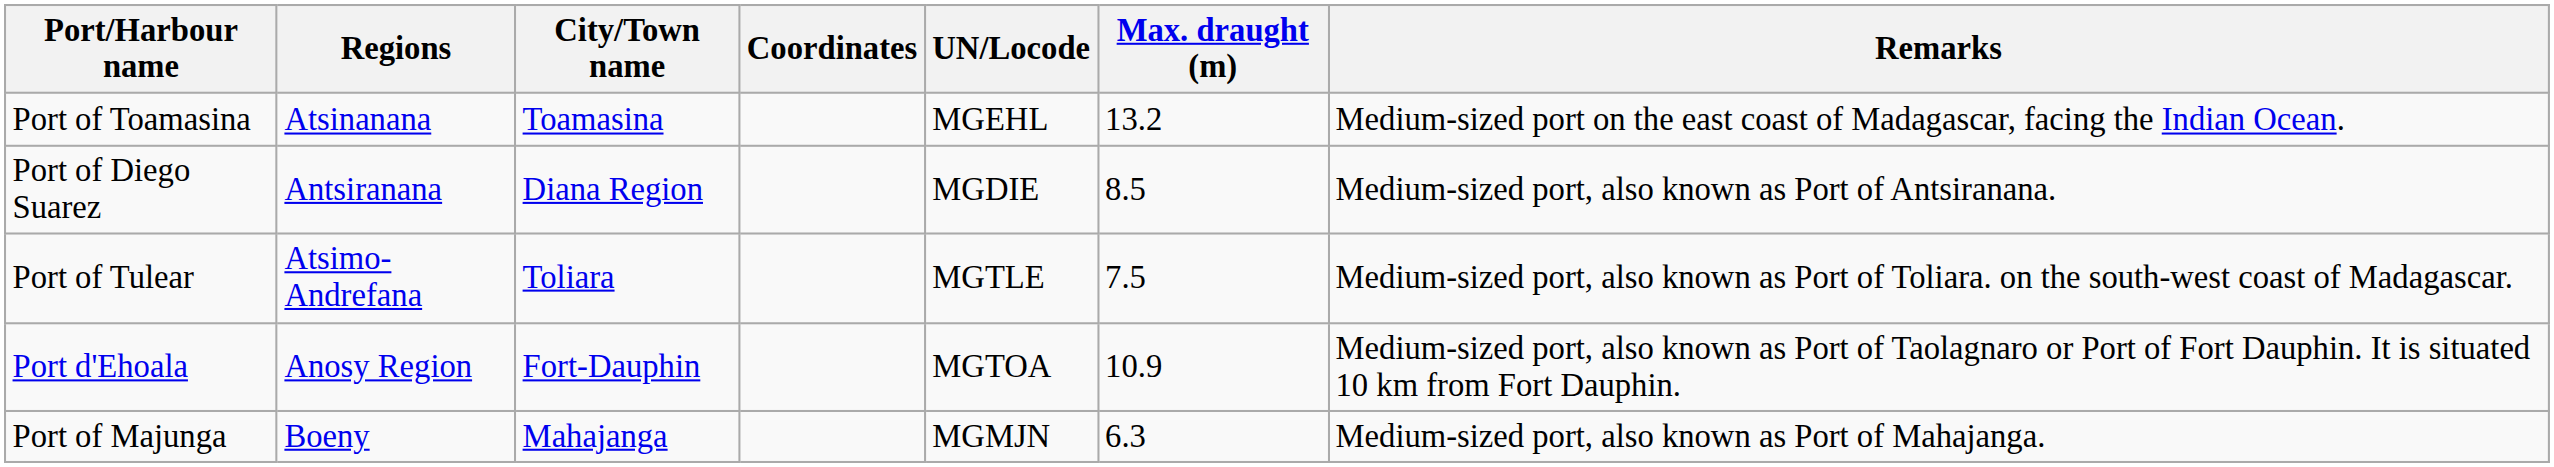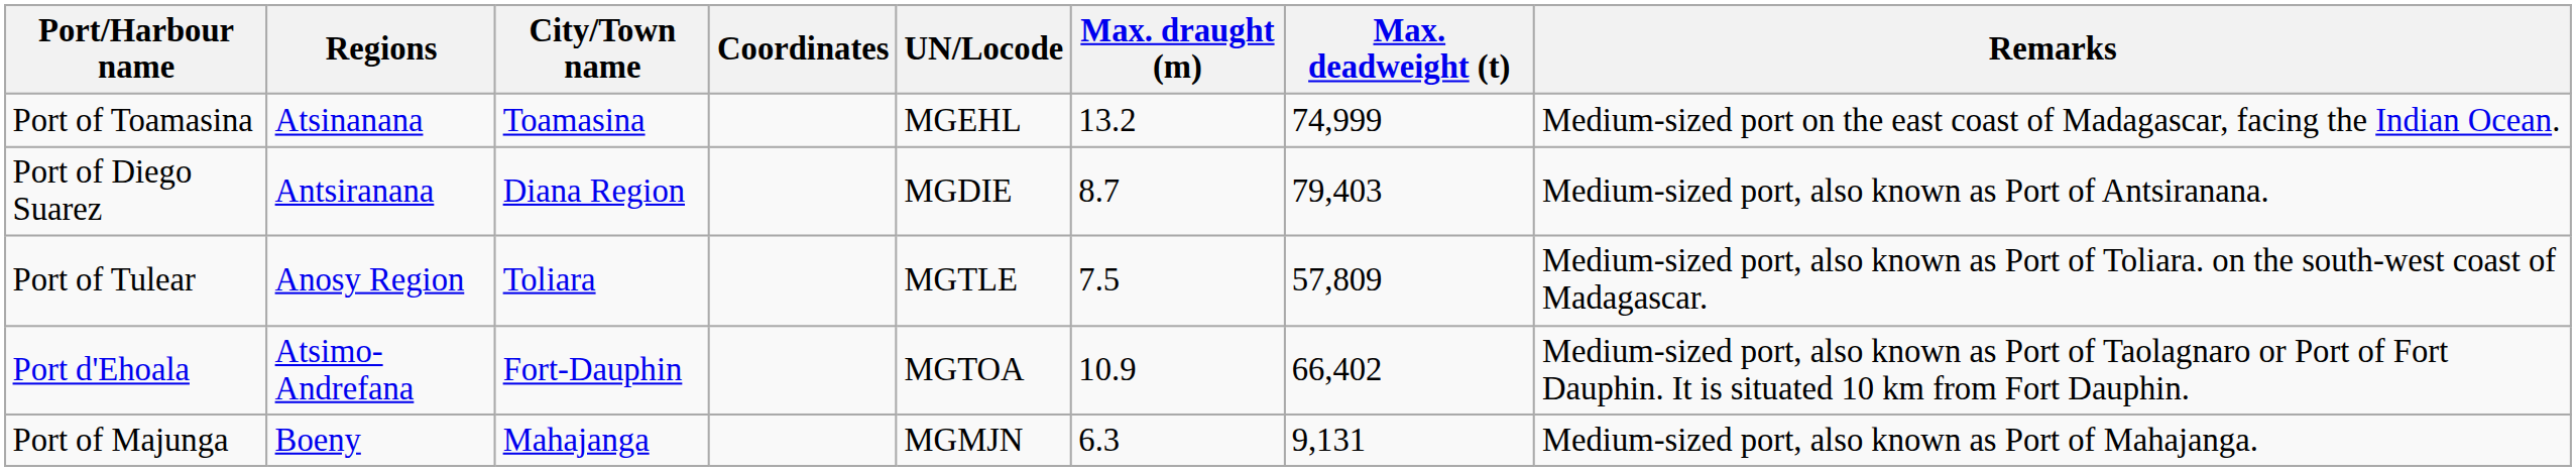 <table class="wikitable sortable">
 <tr>
 <th>Port/Harbour name</th>
 <th>Regions</th>
 <th>City/Town name</th>
 <th>Coordinates</th>
 <th>UN/Locode</th>
 <th><a href='#'>Max. draught</a> (m)</th>
+<th><a href='#'>Max. deadweight</a> (t)</th>
 <th>Remarks</th>
 </tr>
 <tr>
 <td>Port of Toamasina</td>
 <td><a href='#'>Atsinanana</a></td>
 <td><a href='#'>Toamasina</a></td>
 <td></td>
 <td>MGEHL</td>
 <td>13.2</td>
+<td>74,999</td>
 <td>Medium-sized port on the east coast of Madagascar, facing the <a href='#'>Indian Ocean</a>.</td>
 </tr>
 <tr>
 <td>Port of Diego Suarez</td>
 <td><a href='#'>Antsiranana</a></td>
 <td><a href='#'>Diana Region</a></td>
 <td></td>
 <td>MGDIE</td>
-<td>8.5</td>
+<td>8.7</td>
+<td>79,403</td>
 <td>Medium-sized port, also known as Port of Antsiranana.</td>
 </tr>
 <tr>
 <td>Port of Tulear</td>
-<td><a href='#'>Atsimo-Andrefana</a></td>
+<td><a href='#'>Anosy Region</a></td>
 <td><a href='#'>Toliara</a></td>
 <td></td>
 <td>MGTLE</td>
 <td>7.5</td>
+<td>57,809</td>
 <td>Medium-sized port, also known as Port of Toliara. on the south-west coast of Madagascar.</td>
 </tr>
 <tr>
 <td><a href='#'>Port d'Ehoala</a></td>
-<td><a href='#'>Anosy Region</a></td>
+<td><a href='#'>Atsimo-Andrefana</a></td>
 <td><a href='#'>Fort-Dauphin</a></td>
 <td></td>
 <td>MGTOA</td>
 <td>10.9</td>
+<td>66,402</td>
 <td>Medium-sized port, also known as Port of Taolagnaro or Port of Fort Dauphin. It is situated 10 km from Fort Dauphin.</td>
 </tr>
 <tr>
 <td>Port of Majunga</td>
 <td><a href='#'>Boeny</a></td>
 <td><a href='#'>Mahajanga</a></td>
 <td></td>
 <td>MGMJN</td>
 <td>6.3</td>
+<td>9,131</td>
 <td>Medium-sized port, also known as Port of Mahajanga.</td>
 </tr>
 </table>
